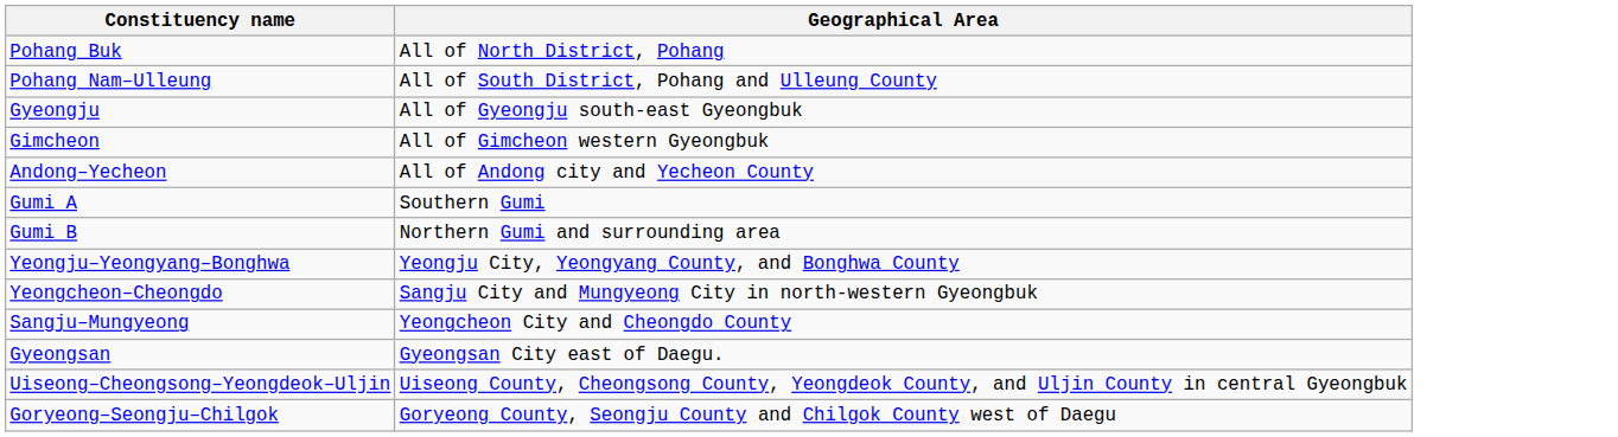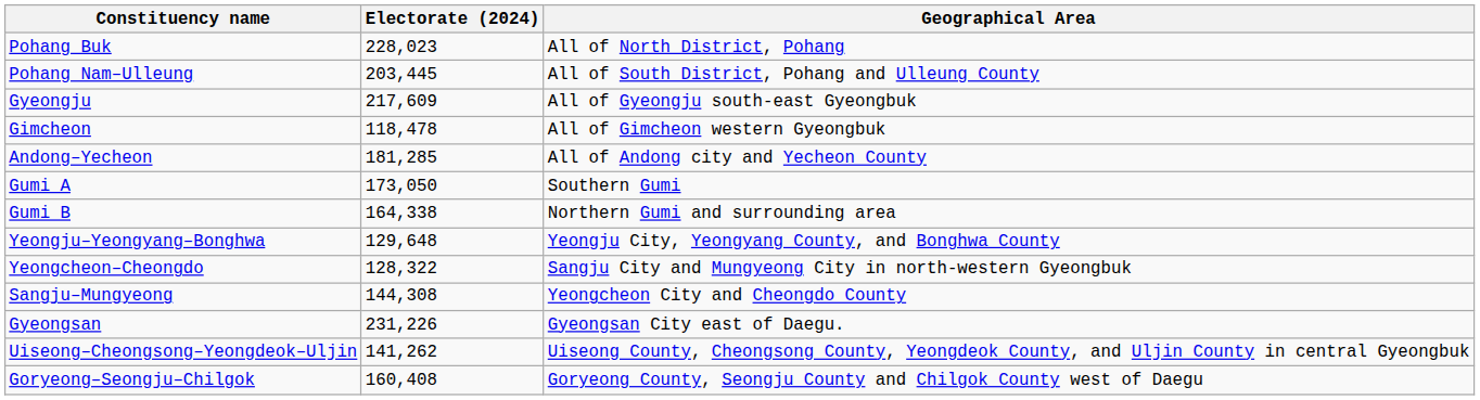 <table class="wikitable">
 <tr>
 <th>Constituency name</th>
+<th>Electorate (2024)</th>
 <th>Geographical Area</th>
 </tr>
 <tr>
 <td><a href='#'>Pohang Buk</a></td>
+<td>228,023</td>
 <td>All of <a href='#'>North District</a>, <a href='#'>Pohang</a></td>
 </tr>
 <tr>
 <td><a href='#'>Pohang Nam–Ulleung</a></td>
+<td>203,445</td>
 <td>All of <a href='#'>South District</a>, Pohang and <a href='#'>Ulleung County</a></td>
 </tr>
 <tr>
 <td><a href='#'>Gyeongju</a></td>
+<td>217,609</td>
 <td>All of <a href='#'>Gyeongju</a> south-east Gyeongbuk</td>
 </tr>
 <tr>
 <td><a href='#'>Gimcheon</a></td>
+<td>118,478</td>
 <td>All of <a href='#'>Gimcheon</a> western Gyeongbuk</td>
 </tr>
 <tr>
 <td><a href='#'>Andong–Yecheon</a></td>
+<td>181,285</td>
 <td>All of <a href='#'>Andong</a> city and <a href='#'>Yecheon County</a></td>
 </tr>
 <tr>
 <td><a href='#'>Gumi A</a></td>
+<td>173,050</td>
 <td>Southern <a href='#'>Gumi</a></td>
 </tr>
 <tr>
 <td><a href='#'>Gumi B</a></td>
+<td>164,338</td>
 <td>Northern <a href='#'>Gumi</a> and surrounding area</td>
 </tr>
 <tr>
 <td><a href='#'>Yeongju–Yeongyang–Bonghwa</a></td>
+<td>129,648</td>
 <td><a href='#'>Yeongju</a> City, <a href='#'>Yeongyang County</a>, and <a href='#'>Bonghwa County</a></td>
 </tr>
 <tr>
 <td><a href='#'>Yeongcheon–Cheongdo</a></td>
+<td>128,322</td>
 <td><a href='#'>Sangju</a> City and <a href='#'>Mungyeong</a> City in north-western Gyeongbuk</td>
 </tr>
 <tr>
 <td><a href='#'>Sangju–Mungyeong</a></td>
+<td>144,308</td>
 <td><a href='#'>Yeongcheon</a> City and <a href='#'>Cheongdo County</a></td>
 </tr>
 <tr>
 <td><a href='#'>Gyeongsan</a></td>
+<td>231,226</td>
 <td><a href='#'>Gyeongsan</a> City east of Daegu.</td>
 </tr>
 <tr>
 <td><a href='#'>Uiseong–Cheongsong–Yeongdeok–Uljin</a></td>
+<td>141,262</td>
 <td><a href='#'>Uiseong County</a>, <a href='#'>Cheongsong County</a>, <a href='#'>Yeongdeok County</a>, and <a href='#'>Uljin County</a> in central Gyeongbuk</td>
 </tr>
 <tr>
 <td><a href='#'>Goryeong–Seongju–Chilgok</a></td>
+<td>160,408</td>
 <td><a href='#'>Goryeong County</a>, <a href='#'>Seongju County</a> and <a href='#'>Chilgok County</a> west of Daegu</td>
 </tr>
 </table>
